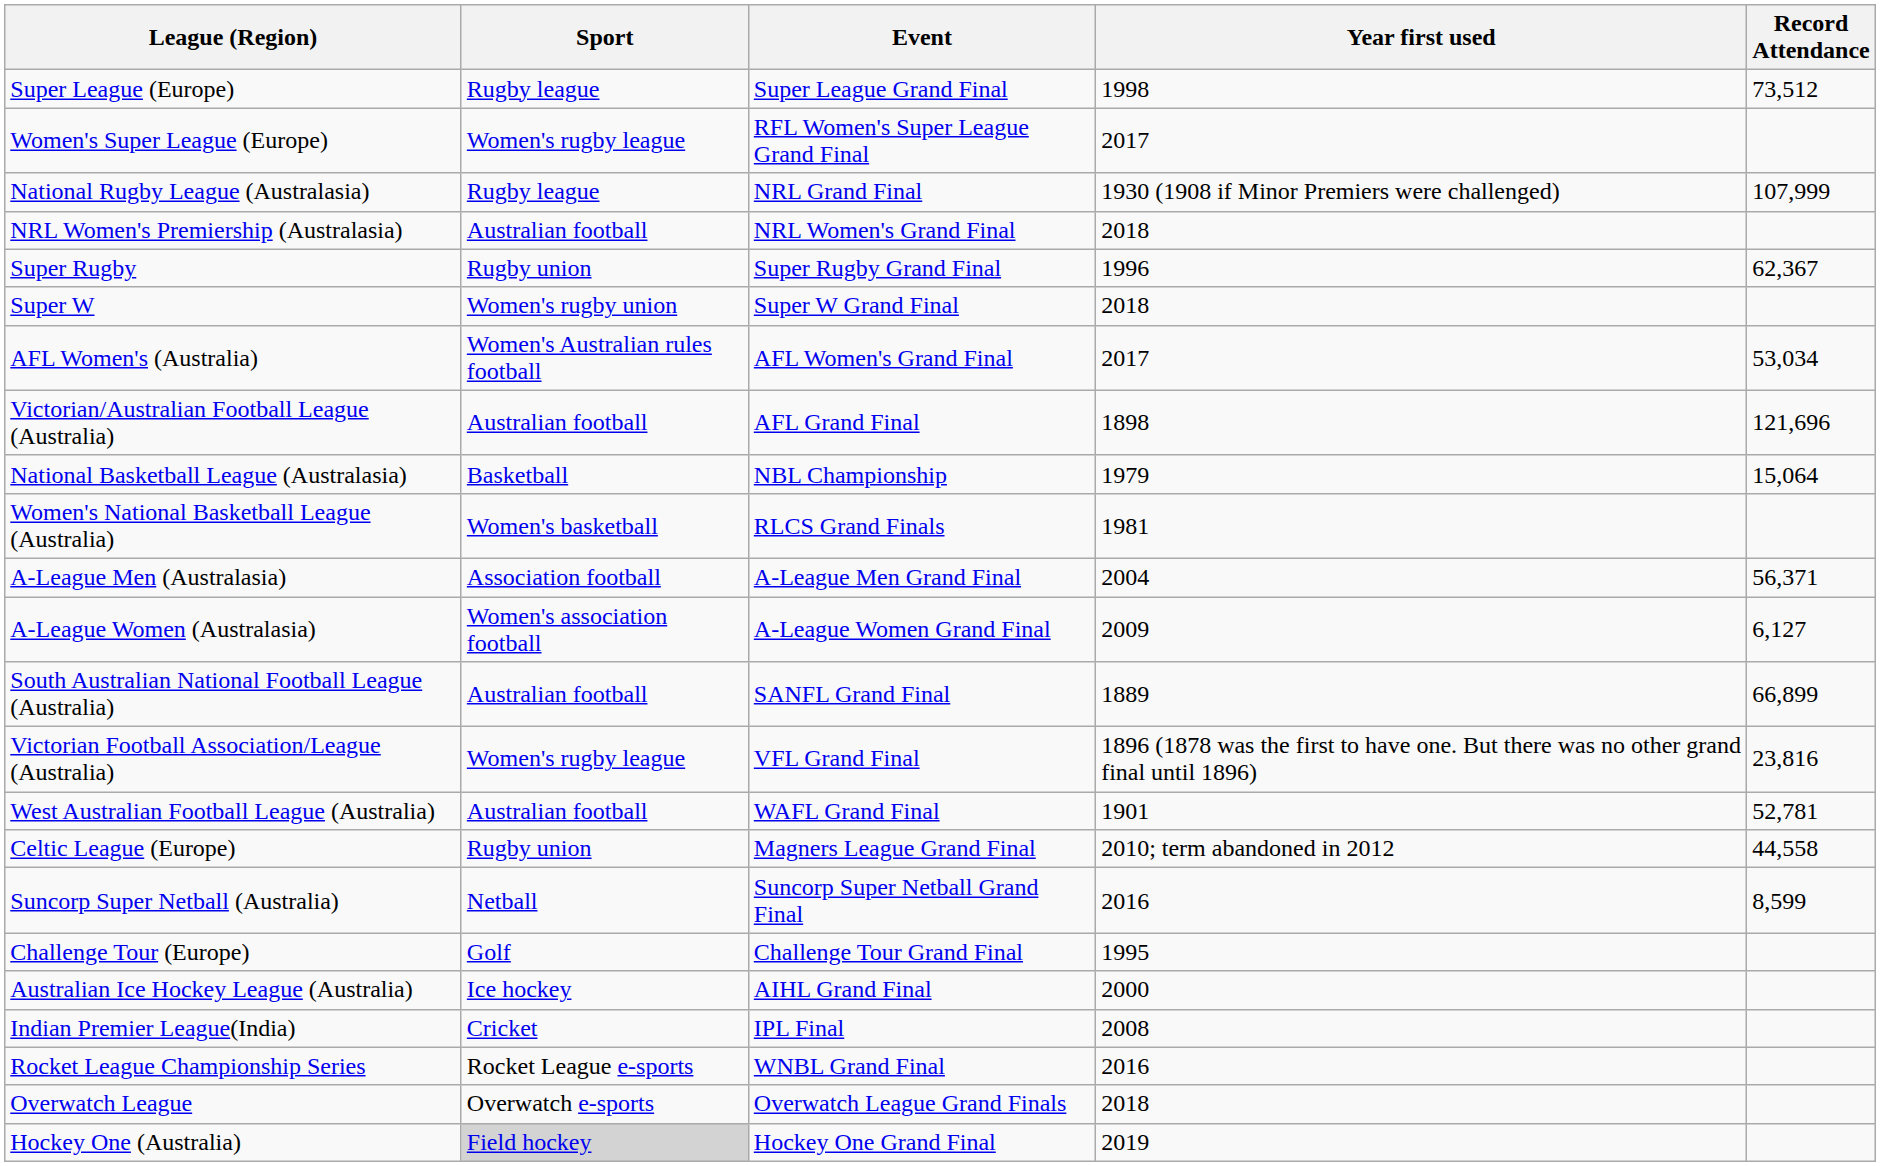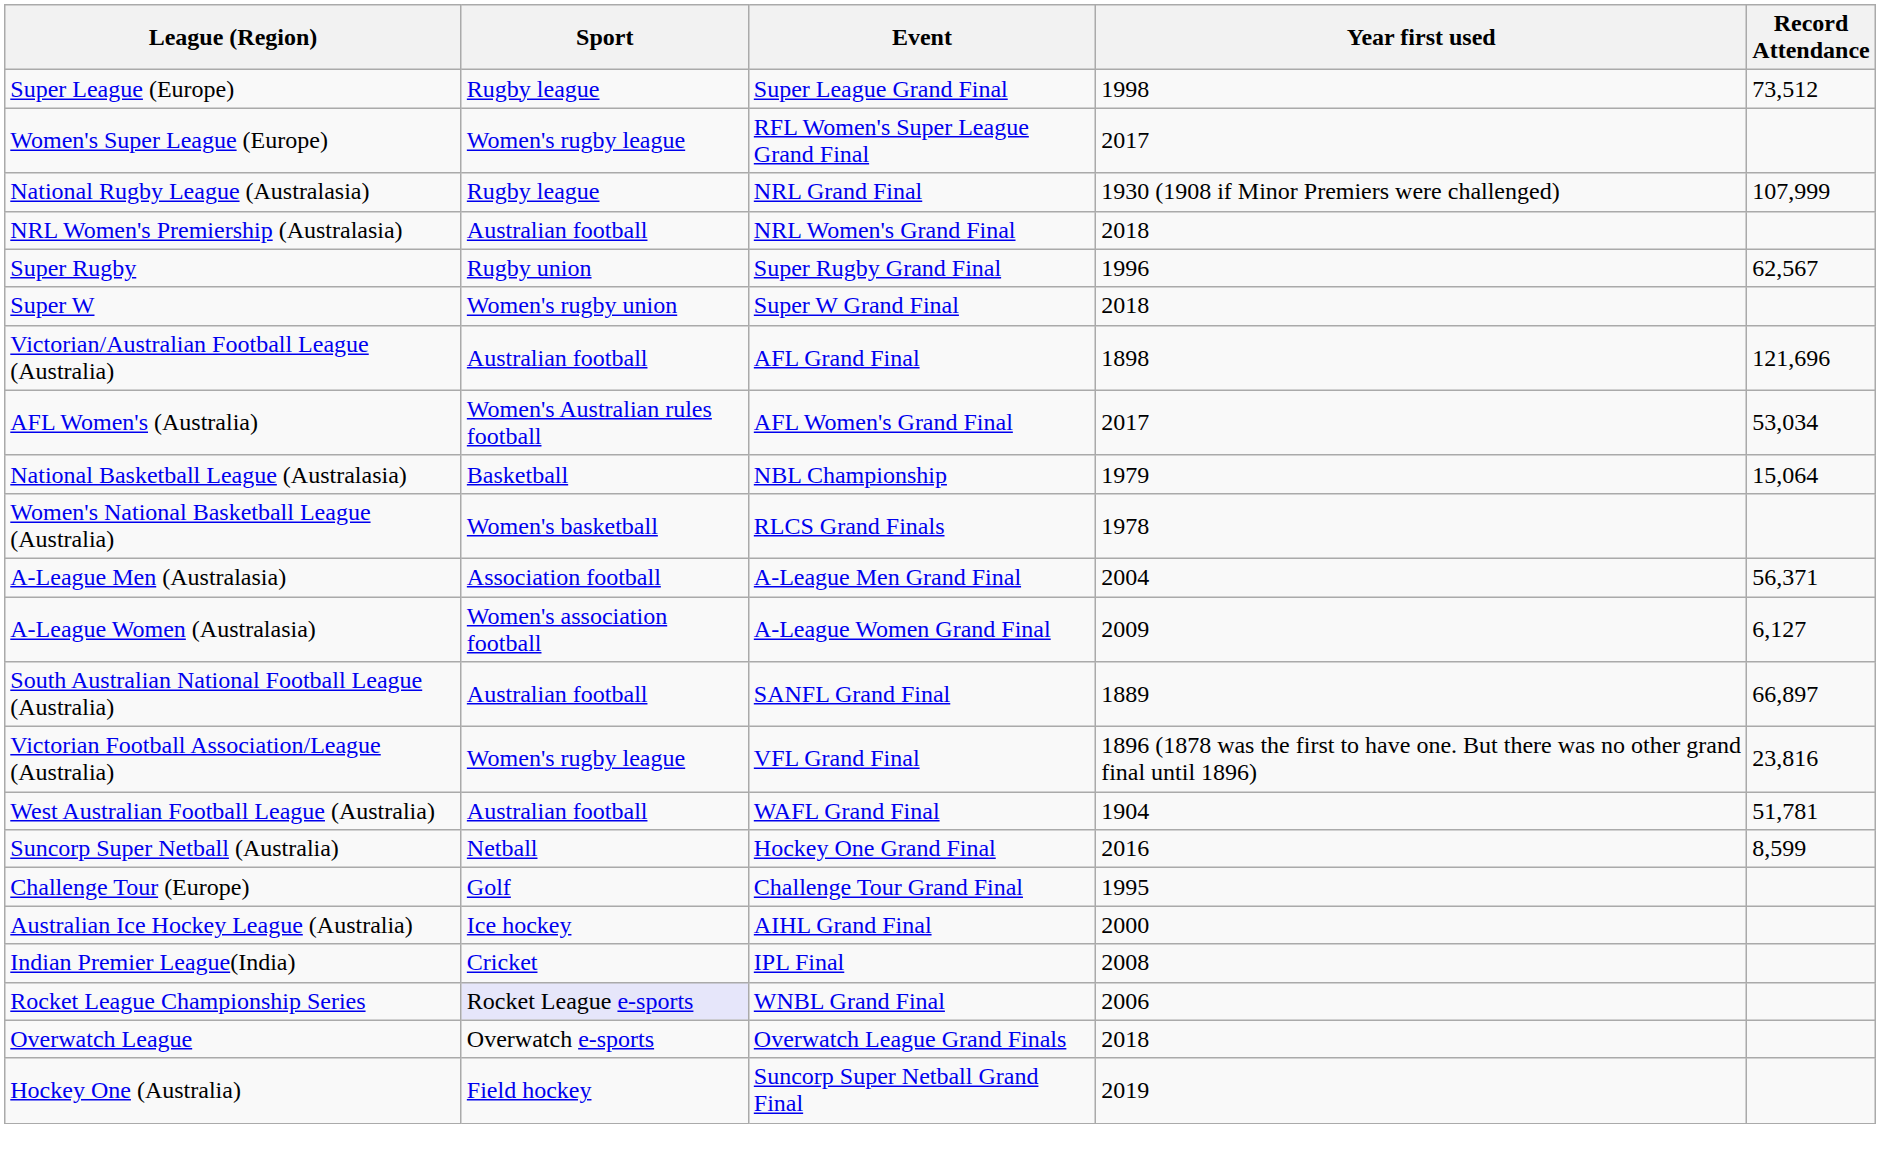 <table class="wikitable sortable">
 <tr>
 <th>League (Region)</th>
 <th>Sport</th>
 <th>Event</th>
 <th>Year first used</th>
 <th>Record <br> Attendance</th>
 </tr>
 <tr>
 <td><a href='#'>Super League</a> (Europe)</td>
 <td><a href='#'>Rugby league</a></td>
 <td><a href='#'>Super League Grand Final</a></td>
 <td>1998</td>
 <td>73,512</td>
 </tr>
 <tr>
 <td><a href='#'>Women's Super League</a> (Europe)</td>
 <td><a href='#'>Women's rugby league</a></td>
 <td><a href='#'>RFL Women's Super League Grand Final</a></td>
 <td>2017</td>
 <td></td>
 </tr>
 <tr>
 <td><a href='#'>National Rugby League</a> (Australasia)</td>
 <td><a href='#'>Rugby league</a></td>
 <td><a href='#'>NRL Grand Final</a></td>
 <td>1930 (1908 if Minor Premiers were challenged)</td>
 <td>107,999</td>
 </tr>
 <tr>
 <td><a href='#'>NRL Women's Premiership</a> (Australasia)</td>
 <td><a href='#'>Australian football</a></td>
 <td><a href='#'>NRL Women's Grand Final</a></td>
 <td>2018</td>
 <td></td>
 </tr>
 <tr>
 <td><a href='#'>Super Rugby</a></td>
 <td><a href='#'>Rugby union</a></td>
 <td><a href='#'>Super Rugby Grand Final</a></td>
 <td>1996</td>
-<td>62,367</td>
+<td>62,567</td>
 </tr>
 <tr>
 <td><a href='#'>Super W</a></td>
 <td><a href='#'>Women's rugby union</a></td>
 <td><a href='#'>Super W Grand Final</a></td>
 <td>2018</td>
 <td></td>
 </tr>
 <tr>
+<td><a href='#'>Victorian/Australian Football League</a> (Australia)</td>
+<td><a href='#'>Australian football</a></td>
+<td><a href='#'>AFL Grand Final</a></td>
+<td>1898</td>
+<td>121,696</td>
+</tr>
+<tr>
 <td><a href='#'>AFL Women's</a> (Australia)</td>
 <td><a href='#'>Women's Australian rules football</a></td>
 <td><a href='#'>AFL Women's Grand Final</a></td>
 <td>2017</td>
 <td>53,034</td>
-</tr>
-<tr>
-<td><a href='#'>Victorian/Australian Football League</a> (Australia)</td>
-<td><a href='#'>Australian football</a></td>
-<td><a href='#'>AFL Grand Final</a></td>
-<td>1898</td>
-<td>121,696</td>
 </tr>
 <tr>
 <td><a href='#'>National Basketball League</a> (Australasia)</td>
 <td><a href='#'>Basketball</a></td>
 <td><a href='#'>NBL Championship</a></td>
 <td>1979</td>
 <td>15,064</td>
 </tr>
 <tr>
 <td><a href='#'>Women's National Basketball League</a> (Australia)</td>
 <td><a href='#'>Women's basketball</a></td>
 <td><a href='#'>RLCS Grand Finals</a></td>
-<td>1981</td>
+<td>1978</td>
 <td></td>
 </tr>
 <tr>
 <td><a href='#'>A-League Men</a> (Australasia)</td>
 <td><a href='#'>Association football</a></td>
 <td><a href='#'>A-League Men Grand Final</a></td>
 <td>2004</td>
 <td>56,371</td>
 </tr>
 <tr>
 <td><a href='#'>A-League Women</a> (Australasia)</td>
 <td><a href='#'>Women's association football</a></td>
 <td><a href='#'>A-League Women Grand Final</a></td>
 <td>2009</td>
 <td>6,127</td>
 </tr>
 <tr>
 <td><a href='#'>South Australian National Football League</a> (Australia)</td>
 <td><a href='#'>Australian football</a></td>
 <td><a href='#'>SANFL Grand Final</a></td>
 <td>1889</td>
-<td>66,899</td>
+<td>66,897</td>
 </tr>
 <tr>
 <td><a href='#'>Victorian Football Association/League</a> (Australia)</td>
 <td><a href='#'>Women's rugby league</a></td>
 <td><a href='#'>VFL Grand Final</a></td>
 <td>1896 (1878 was the first to have one. But there was no other grand final until 1896)</td>
 <td>23,816</td>
 </tr>
 <tr>
 <td><a href='#'>West Australian Football League</a> (Australia)</td>
 <td><a href='#'>Australian football</a></td>
 <td><a href='#'>WAFL Grand Final</a></td>
-<td>1901</td>
-<td>52,781</td>
-</tr>
-<tr>
-<td><a href='#'>Celtic League</a> (Europe)</td>
-<td><a href='#'>Rugby union</a></td>
-<td><a href='#'>Magners League Grand Final</a></td>
-<td>2010; term abandoned in 2012</td>
-<td>44,558</td>
+<td>1904</td>
+<td>51,781</td>
 </tr>
 <tr>
 <td><a href='#'>Suncorp Super Netball</a> (Australia)</td>
 <td><a href='#'>Netball</a></td>
-<td><a href='#'>Suncorp Super Netball Grand Final</a></td>
+<td><a href='#'>Hockey One Grand Final</a></td>
 <td>2016</td>
 <td>8,599</td>
 </tr>
 <tr>
 <td><a href='#'>Challenge Tour</a> (Europe)</td>
 <td><a href='#'>Golf</a></td>
 <td><a href='#'>Challenge Tour Grand Final</a></td>
 <td>1995</td>
 <td></td>
 </tr>
 <tr>
 <td><a href='#'>Australian Ice Hockey League</a> (Australia)</td>
 <td><a href='#'>Ice hockey</a></td>
 <td><a href='#'>AIHL Grand Final</a></td>
 <td>2000</td>
 <td></td>
 </tr>
 <tr>
 <td><a href='#'>Indian Premier League</a>(India)</td>
 <td><a href='#'>Cricket</a></td>
 <td><a href='#'>IPL Final</a></td>
 <td>2008</td>
 <td></td>
 </tr>
 <tr>
 <td><a href='#'>Rocket League Championship Series</a></td>
-<td>Rocket League <a href='#'>e-sports</a></td>
+<td style="background: lavender;">Rocket League <a href='#'>e-sports</a></td>
 <td><a href='#'>WNBL Grand Final</a></td>
-<td>2016</td>
+<td>2006</td>
 <td></td>
 </tr>
 <tr>
 <td><a href='#'>Overwatch League</a></td>
 <td>Overwatch <a href='#'>e-sports</a></td>
 <td><a href='#'>Overwatch League Grand Finals</a></td>
 <td>2018</td>
 <td></td>
 </tr>
 <tr>
 <td><a href='#'>Hockey One</a> (Australia)</td>
-<td style="background: lightgrey;"><a href='#'>Field hockey</a></td>
-<td><a href='#'>Hockey One Grand Final</a></td>
+<td><a href='#'>Field hockey</a></td>
+<td><a href='#'>Suncorp Super Netball Grand Final</a></td>
 <td>2019</td>
 <td></td>
 </tr>
 </table>
